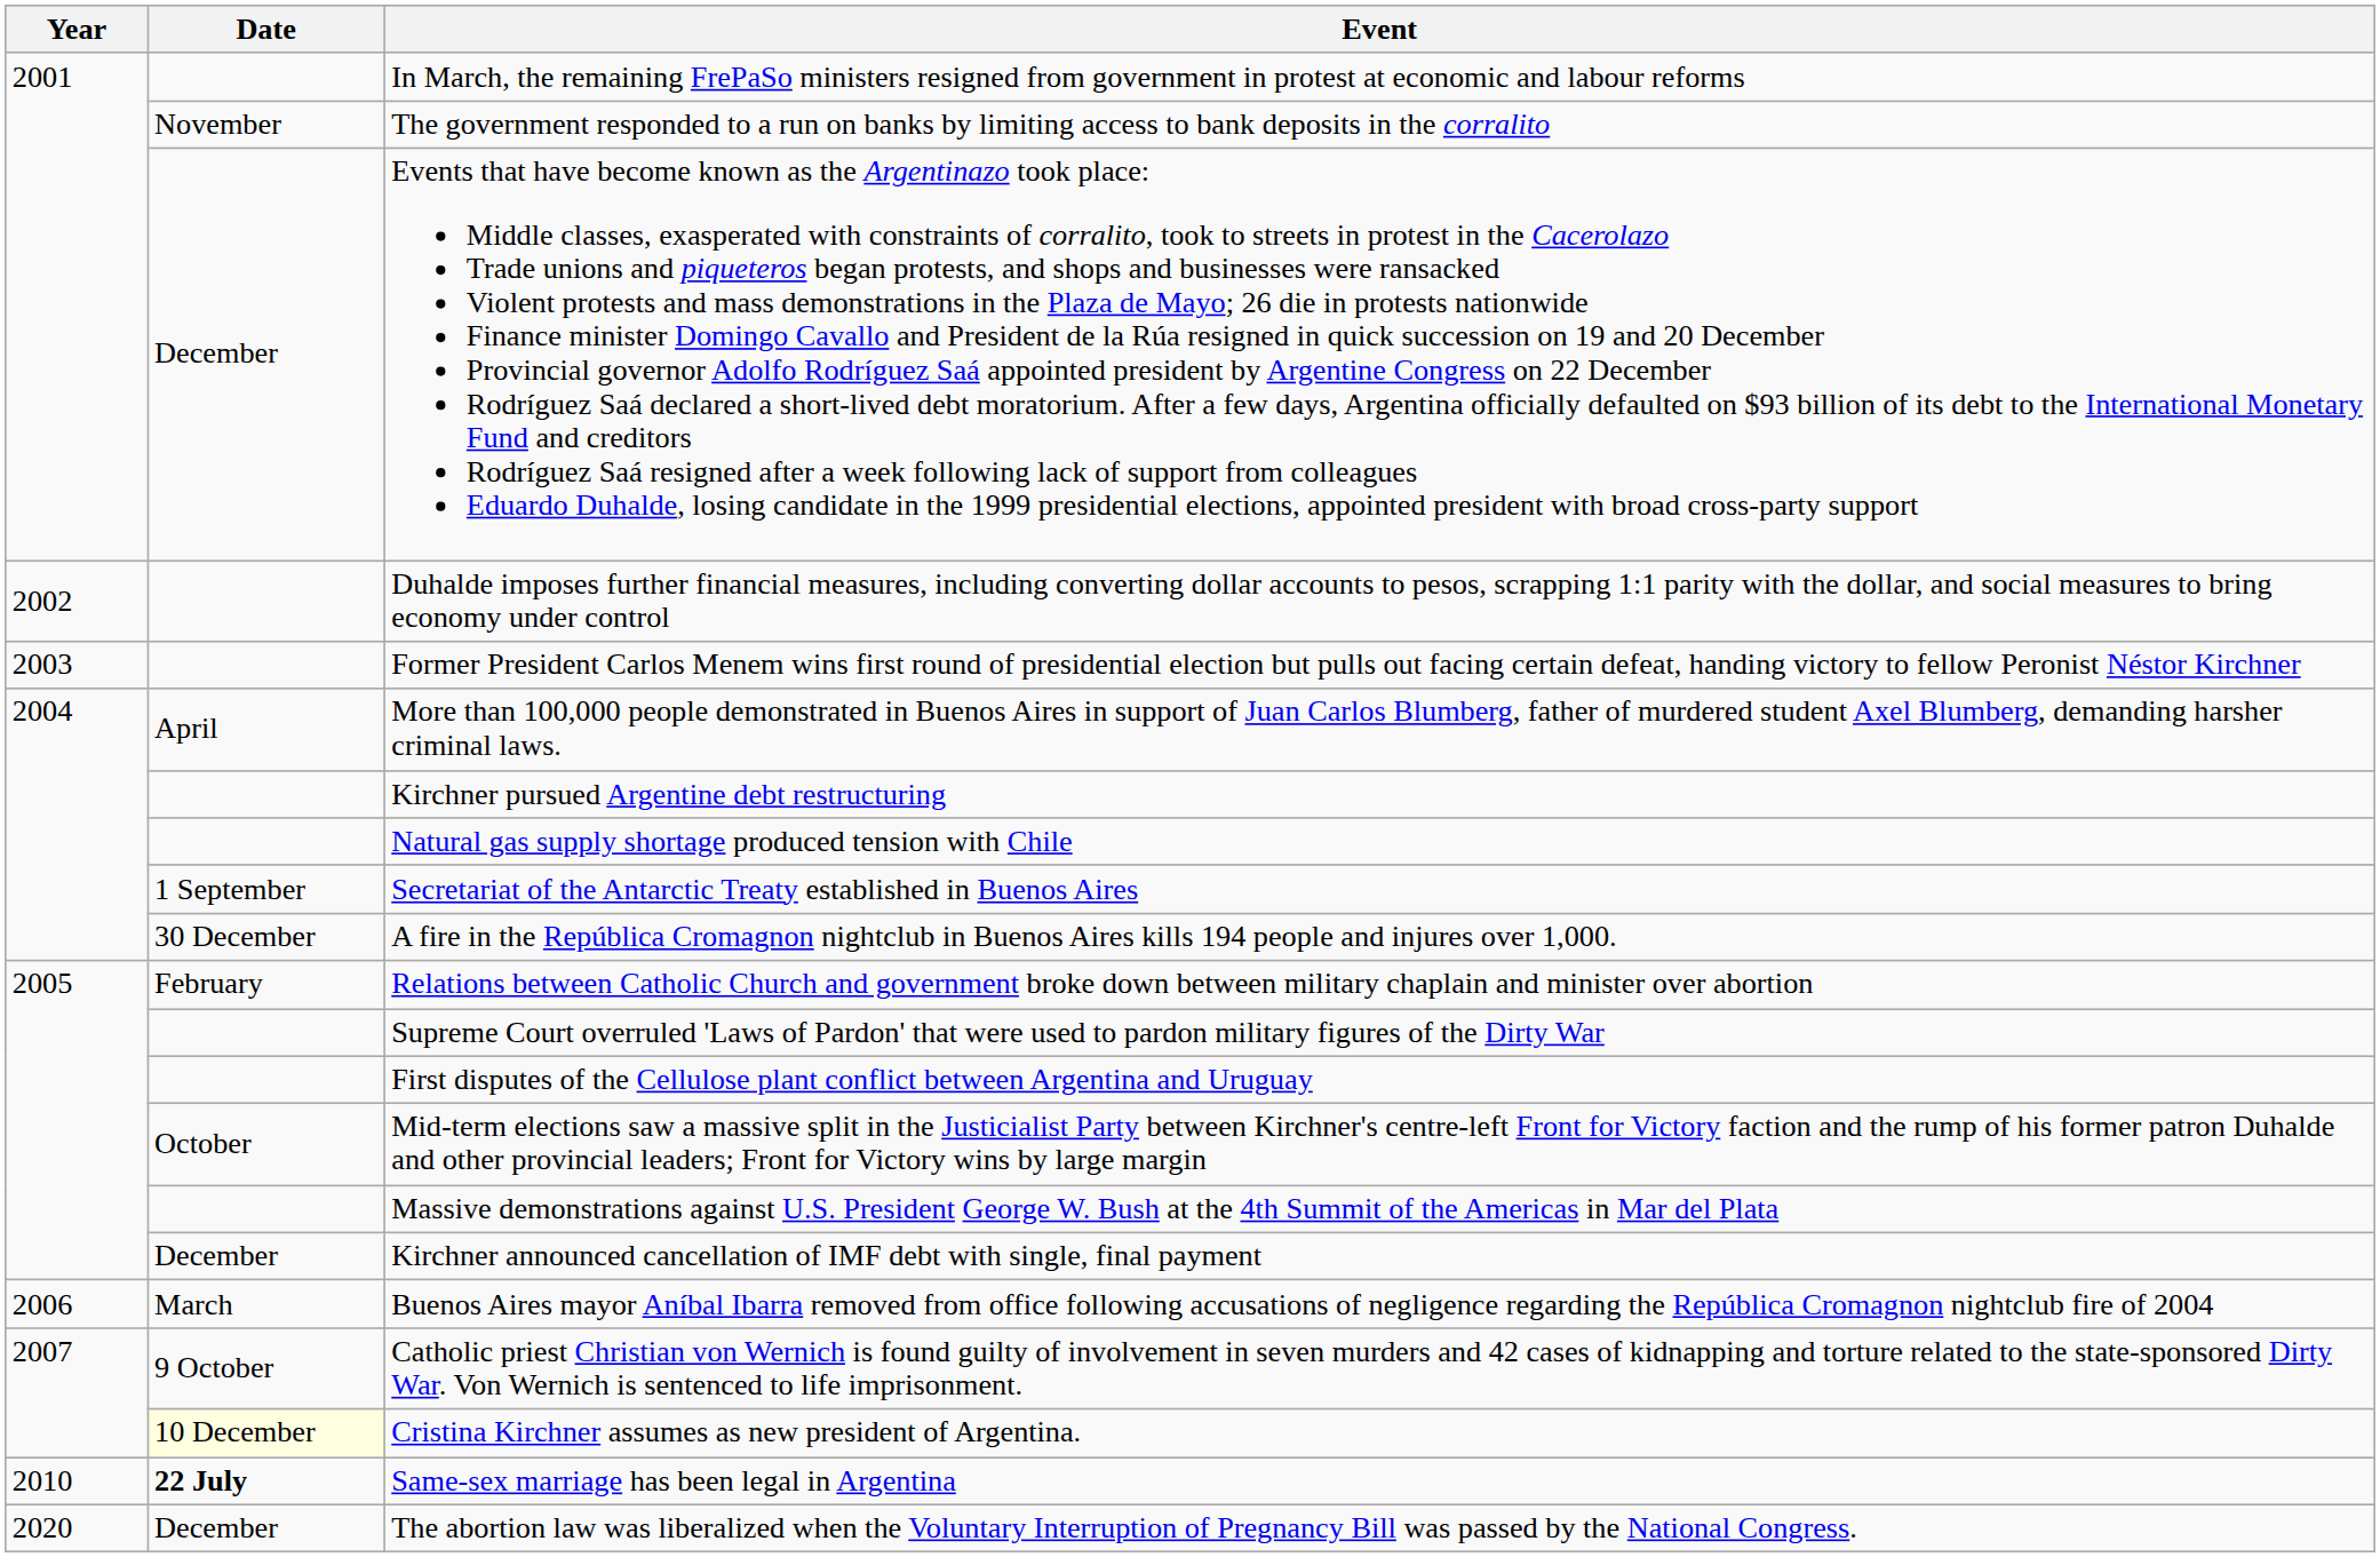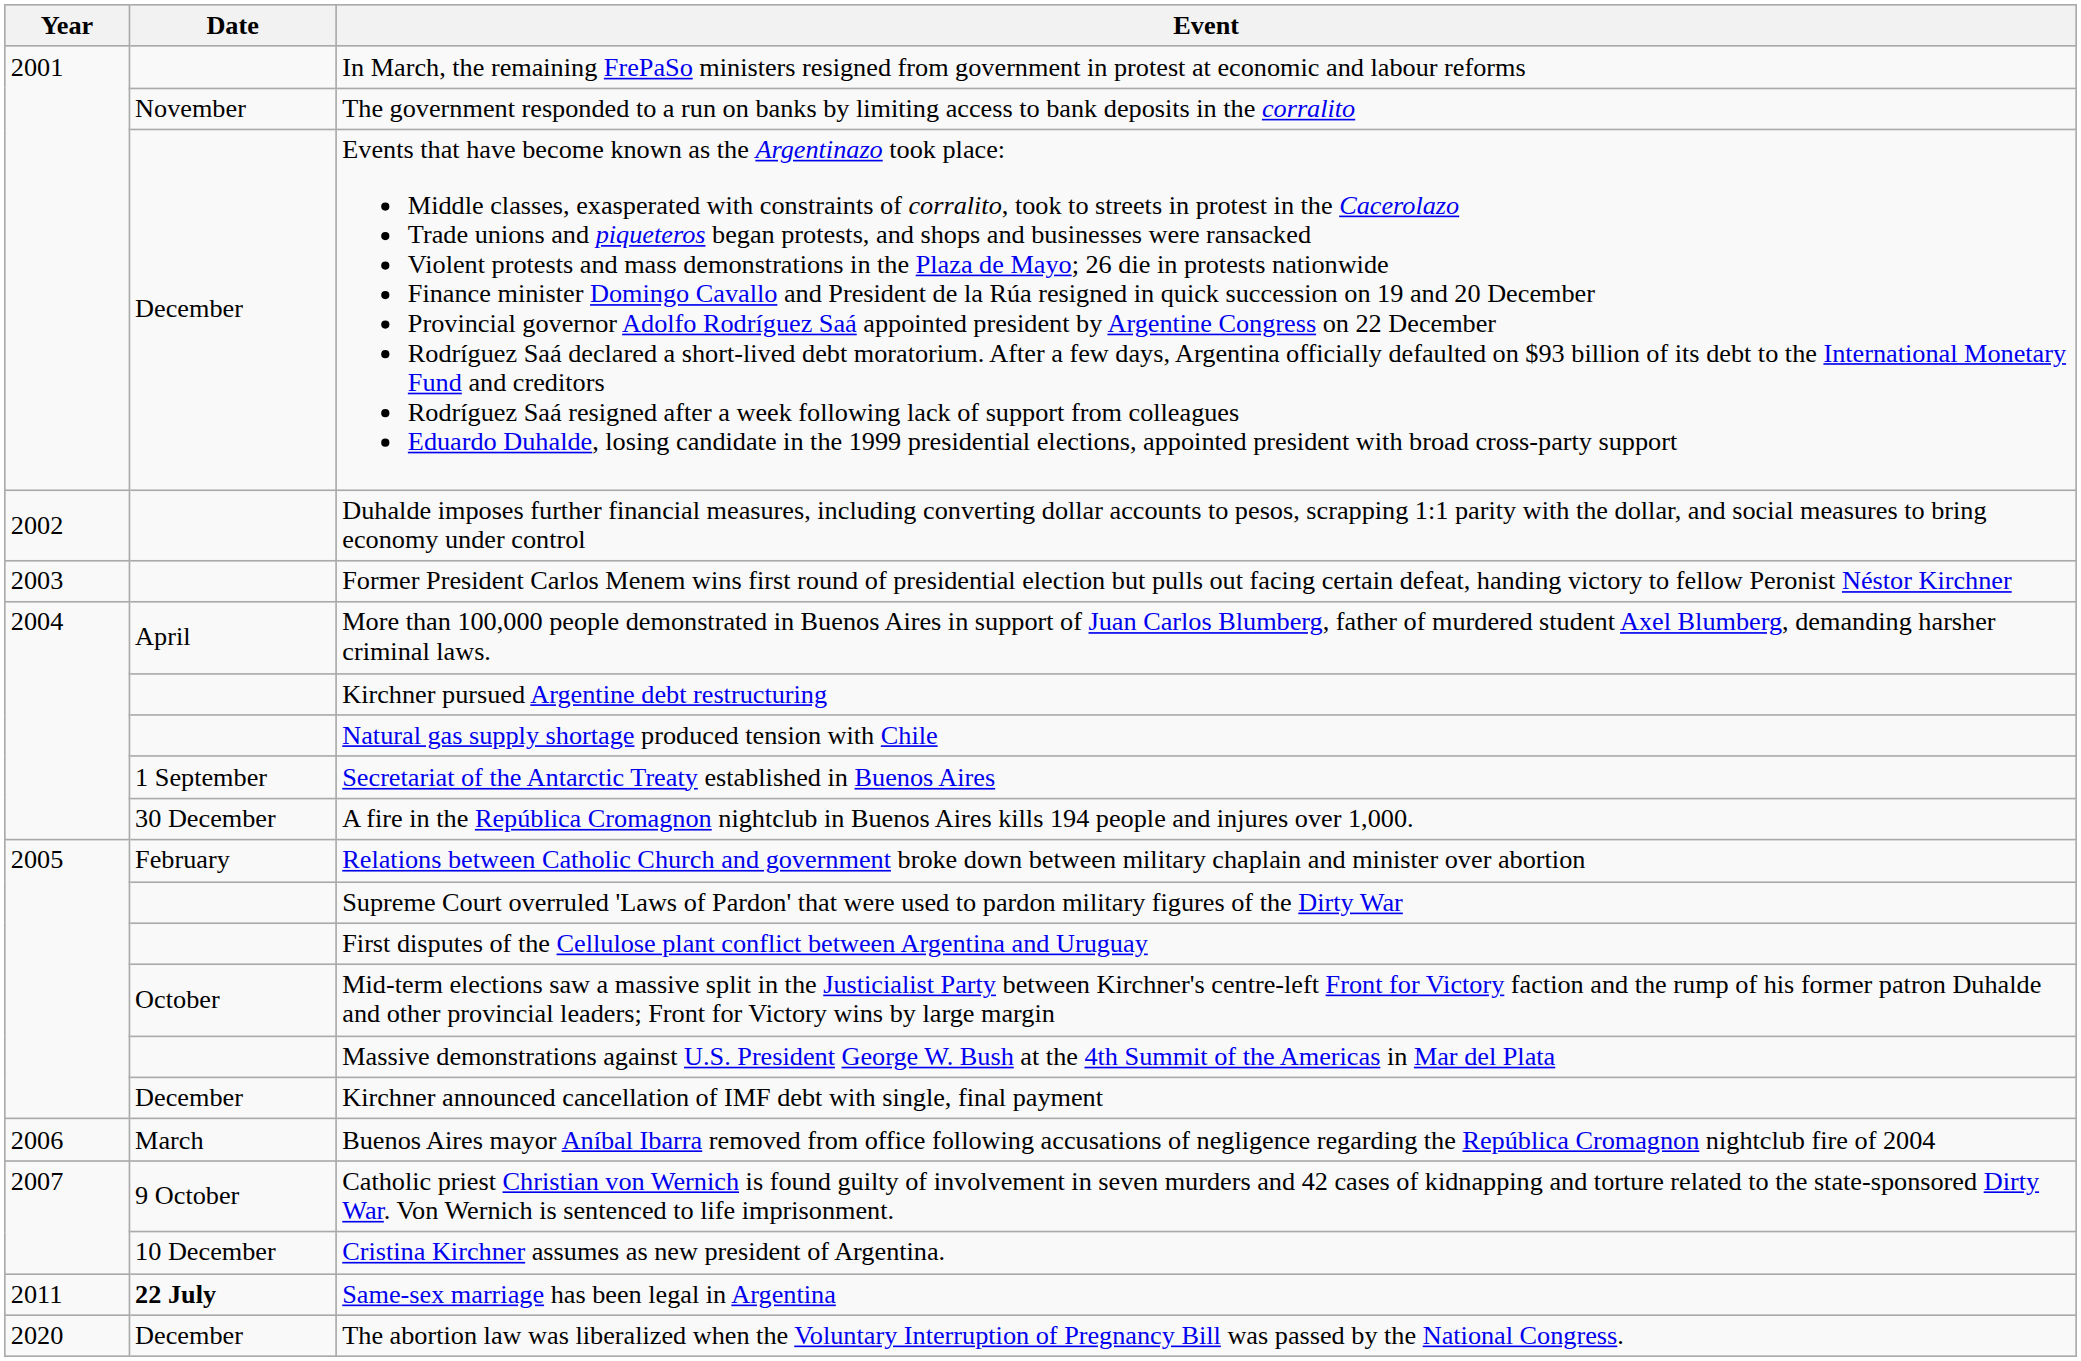 <table class="wikitable" width="100%">
 <tr>
 <th style="width:6%">Year</th>
 <th style="width:10%">Date</th>
 <th>Event</th>
 </tr>
 <tr>
 <td rowspan="3" valign="top">2001</td>
 <td></td>
 <td>In March, the remaining <a href='#'>FrePaSo</a> ministers resigned from government in protest at economic and labour reforms</td>
 </tr>
 <tr>
 <td>November</td>
 <td>The government responded to a run on banks by limiting access to bank deposits in the <em><a href='#'>corralito</a></em></td>
 </tr>
 <tr>
 <td>December</td>
 <td>Events that have become known as the <em><a href='#'>Argentinazo</a></em> took place:<br><ul><li>Middle classes, exasperated with constraints of <em>corralito</em>, took to streets in protest in the <em><a href='#'>Cacerolazo</a></em></li><li>Trade unions and <em><a href='#'>piqueteros</a></em> began protests, and shops and businesses were ransacked</li><li>Violent protests and mass demonstrations in the <a href='#'>Plaza de Mayo</a>; 26 die in protests nationwide</li><li>Finance minister <a href='#'>Domingo Cavallo</a> and President de la Rúa resigned in quick succession on 19 and 20 December</li><li>Provincial governor <a href='#'>Adolfo Rodríguez Saá</a> appointed president by <a href='#'>Argentine Congress</a> on 22 December</li><li>Rodríguez Saá declared a short-lived debt moratorium. After a few days, Argentina officially defaulted on $93 billion of its debt to the <a href='#'>International Monetary Fund</a> and creditors</li><li>Rodríguez Saá resigned after a week following lack of support from colleagues</li><li><a href='#'>Eduardo Duhalde</a>, losing candidate in the 1999 presidential elections, appointed president with broad cross-party support</li></ul></td>
 </tr>
 <tr>
 <td>2002</td>
 <td></td>
 <td>Duhalde imposes further financial measures, including converting dollar accounts to pesos, scrapping 1:1 parity with the dollar, and social measures to bring economy under control</td>
 </tr>
 <tr>
 <td>2003</td>
 <td></td>
 <td>Former President Carlos Menem wins first round of presidential election but pulls out facing certain defeat, handing victory to fellow Peronist <a href='#'>Néstor Kirchner</a></td>
 </tr>
 <tr>
 <td rowspan="5" valign="top">2004</td>
 <td>April</td>
 <td>More than 100,000 people demonstrated in Buenos Aires in support of <a href='#'>Juan Carlos Blumberg</a>, father of murdered student <a href='#'>Axel Blumberg</a>, demanding harsher criminal laws.</td>
 </tr>
 <tr>
 <td></td>
 <td>Kirchner pursued <a href='#'>Argentine debt restructuring</a></td>
 </tr>
 <tr>
 <td></td>
 <td><a href='#'>Natural gas supply shortage</a> produced tension with <a href='#'>Chile</a></td>
 </tr>
 <tr>
 <td>1 September</td>
 <td><a href='#'>Secretariat of the Antarctic Treaty</a> established in <a href='#'>Buenos Aires</a></td>
 </tr>
 <tr>
 <td>30 December</td>
 <td>A fire in the <a href='#'>República Cromagnon</a> nightclub in Buenos Aires kills 194 people and injures over 1,000.</td>
 </tr>
 <tr>
 <td rowspan="6" valign="top">2005</td>
 <td>February</td>
 <td><a href='#'>Relations between Catholic Church and government</a> broke down between military chaplain and minister over abortion</td>
 </tr>
 <tr>
 <td></td>
 <td>Supreme Court overruled 'Laws of Pardon' that were used to pardon military figures of the <a href='#'>Dirty War</a></td>
 </tr>
 <tr>
 <td></td>
 <td>First disputes of the <a href='#'>Cellulose plant conflict between Argentina and Uruguay</a></td>
 </tr>
 <tr>
 <td>October</td>
 <td>Mid-term elections saw a massive split in the <a href='#'>Justicialist Party</a> between Kirchner's centre-left <a href='#'>Front for Victory</a> faction and the rump of his former patron Duhalde and other provincial leaders; Front for Victory wins by large margin</td>
 </tr>
 <tr>
 <td></td>
 <td>Massive demonstrations against <a href='#'>U.S. President</a> <a href='#'>George W. Bush</a> at the <a href='#'>4th Summit of the Americas</a> in <a href='#'>Mar del Plata</a></td>
 </tr>
 <tr>
 <td>December</td>
 <td>Kirchner announced cancellation of IMF debt with single, final payment</td>
 </tr>
 <tr>
 <td>2006</td>
 <td>March</td>
 <td>Buenos Aires mayor <a href='#'>Aníbal Ibarra</a> removed from office following accusations of negligence regarding the <a href='#'>República Cromagnon</a> nightclub fire of 2004</td>
 </tr>
 <tr>
 <td rowspan="2" valign="top">2007</td>
 <td>9 October</td>
 <td>Catholic priest <a href='#'>Christian von Wernich</a> is found guilty of involvement in seven murders and 42 cases of kidnapping and torture related to the state-sponsored <a href='#'>Dirty War</a>.  Von Wernich is sentenced to life imprisonment.</td>
 </tr>
 <tr>
-<td style="background: lightyellow;">10 December</td>
+<td>10 December</td>
 <td><a href='#'>Cristina Kirchner</a> assumes as new president of Argentina.</td>
 </tr>
 <tr>
-<td>2010</td>
+<td>2011</td>
 <td><strong>22 July</strong></td>
 <td><a href='#'>Same-sex marriage</a> has been legal in <a href='#'>Argentina</a></td>
 </tr>
 <tr>
 <td>2020</td>
 <td>December</td>
 <td>The abortion law was liberalized when the <a href='#'>Voluntary Interruption of Pregnancy Bill</a> was passed by the <a href='#'>National Congress</a>.</td>
 </tr>
 </table>
